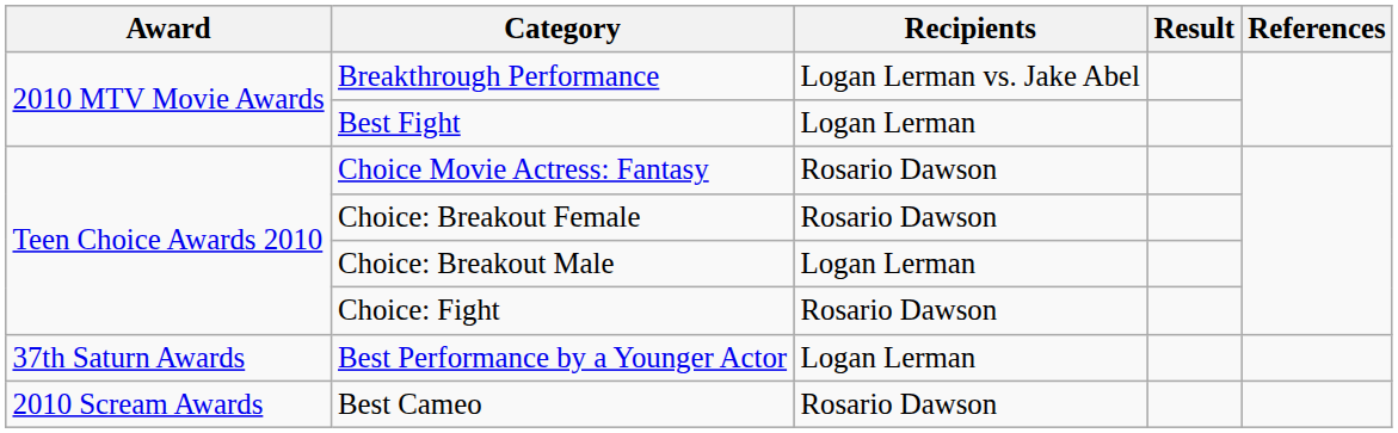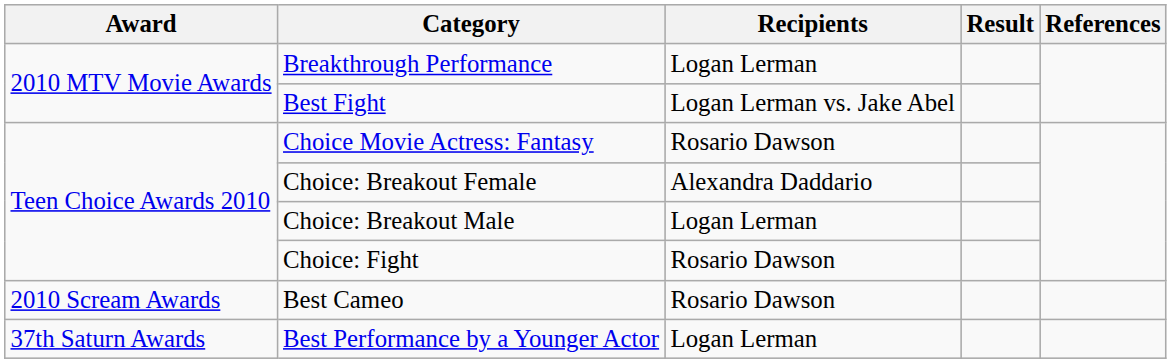 <table class="wikitable sortable plainrowheaders">
 <tr>
 <th>Award</th>
 <th>Category</th>
 <th>Recipients</th>
 <th>Result</th>
 <th>References</th>
 </tr>
 <tr>
 <td rowspan="2"><a href='#'>2010 MTV Movie Awards</a></td>
 <td><a href='#'>Breakthrough Performance</a></td>
-<td>Logan Lerman vs. Jake Abel</td>
+<td>Logan Lerman</td>
 <td></td>
 <td rowspan="2"></td>
 </tr>
 <tr>
 <td><a href='#'>Best Fight</a></td>
-<td>Logan Lerman</td>
+<td>Logan Lerman vs. Jake Abel</td>
 <td></td>
 </tr>
 <tr>
 <td rowspan="4"><a href='#'>Teen Choice Awards 2010</a></td>
 <td><a href='#'>Choice Movie Actress: Fantasy</a></td>
 <td>Rosario Dawson</td>
 <td></td>
 <td rowspan="4"></td>
 </tr>
 <tr>
 <td>Choice: Breakout Female</td>
-<td>Rosario Dawson</td>
+<td>Alexandra Daddario</td>
 <td></td>
 </tr>
 <tr>
 <td>Choice: Breakout Male</td>
 <td>Logan Lerman</td>
 <td></td>
 </tr>
 <tr>
 <td>Choice: Fight</td>
 <td>Rosario Dawson</td>
 <td></td>
 </tr>
 <tr>
+<td><a href='#'>2010 Scream Awards</a></td>
+<td>Best Cameo</td>
+<td>Rosario Dawson</td>
+<td></td>
+<td></td>
+</tr>
+<tr>
 <td><a href='#'>37th Saturn Awards</a></td>
 <td><a href='#'>Best Performance by a Younger Actor</a></td>
 <td>Logan Lerman</td>
 <td></td>
 <td></td>
 </tr>
-<tr>
-<td><a href='#'>2010 Scream Awards</a></td>
-<td>Best Cameo</td>
-<td>Rosario Dawson</td>
-<td></td>
-<td></td>
-</tr>
 </table>
